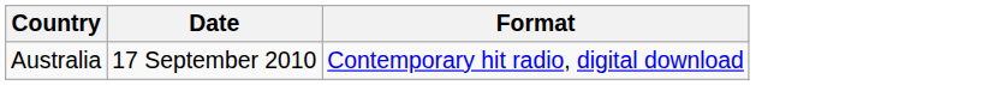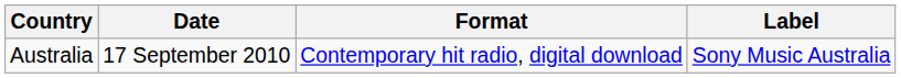 <table class="wikitable">
 <tr>
 <th>Country</th>
 <th>Date</th>
 <th>Format</th>
+<th>Label</th>
 </tr>
 <tr>
 <td>Australia</td>
 <td>17 September 2010</td>
 <td><a href='#'>Contemporary hit radio</a>, <a href='#'>digital download</a></td>
+<td><a href='#'>Sony Music Australia</a></td>
 </tr>
 </table>
